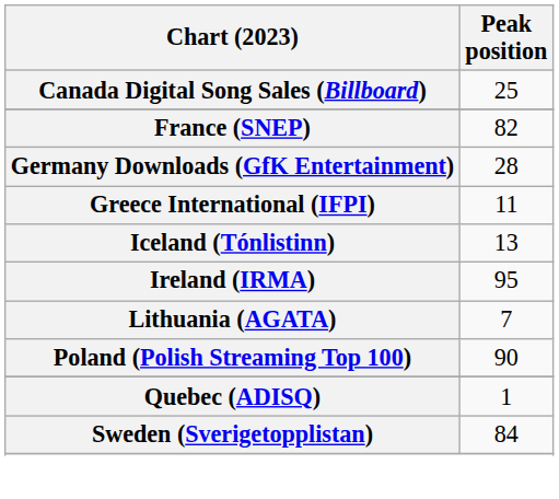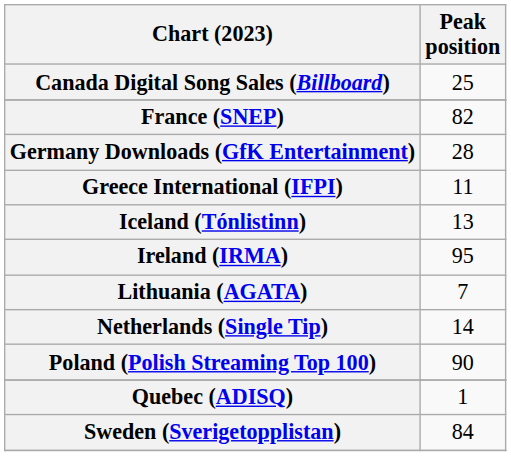 <table class="wikitable sortable plainrowheaders" style="text-align:center">
 <tr>
 <th scope="col">Chart (2023)</th>
 <th scope="col">Peak<br>position</th>
 </tr>
 <tr>
 <th scope="row">Canada Digital Song Sales (<em><a href='#'>Billboard</a></em>)</th>
 <td>25</td>
 </tr>
 <tr>
 </tr>
 <tr>
 <th scope="row">France (<a href='#'>SNEP</a>)</th>
 <td>82</td>
 </tr>
 <tr>
 <th scope="row">Germany Downloads (<a href='#'>GfK Entertainment</a>)</th>
 <td>28</td>
 </tr>
 <tr>
 <th scope="row">Greece International (<a href='#'>IFPI</a>)</th>
 <td>11</td>
 </tr>
 <tr>
 <th scope="row">Iceland (<a href='#'>Tónlistinn</a>)</th>
 <td>13</td>
 </tr>
 <tr>
 <th scope="row">Ireland (<a href='#'>IRMA</a>)</th>
 <td>95</td>
 </tr>
 <tr>
 <th scope="row">Lithuania (<a href='#'>AGATA</a>)</th>
 <td>7</td>
 </tr>
 <tr>
+<th scope="row">Netherlands (<a href='#'>Single Tip</a>)</th>
+<td>14</td>
+</tr>
+<tr>
 <th scope="row">Poland (<a href='#'>Polish Streaming Top 100</a>)</th>
 <td>90</td>
 </tr>
 <tr>
 </tr>
 <tr>
 <th scope="row">Quebec (<a href='#'>ADISQ</a>)</th>
 <td>1</td>
 </tr>
 <tr>
 <th scope="row">Sweden (<a href='#'>Sverigetopplistan</a>)</th>
 <td>84</td>
 </tr>
 <tr>
 </tr>
 <tr>
 </tr>
 </table>
